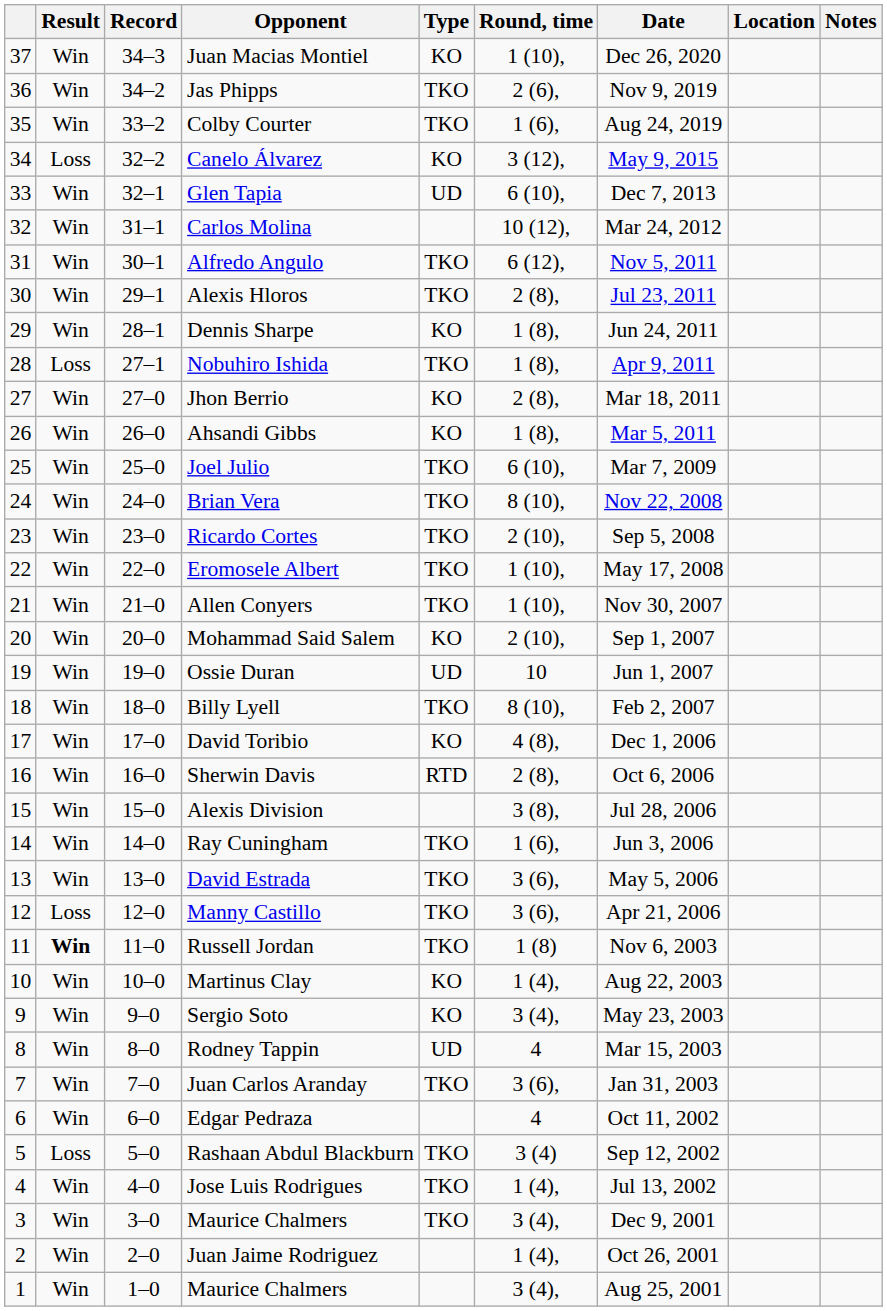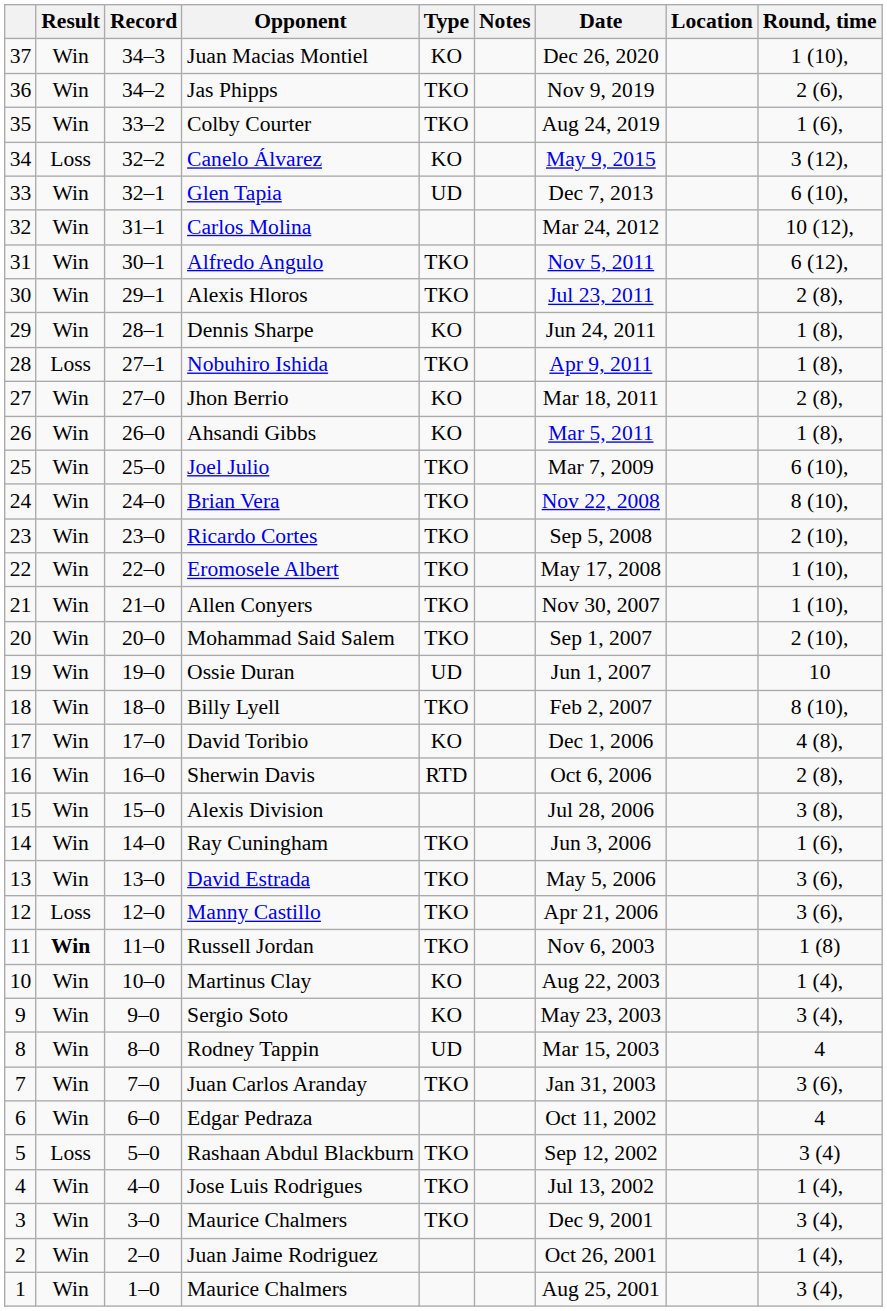 <table class="wikitable" style="text-align:center">
 <tr>
 <th></th>
 <th>Result</th>
 <th>Record</th>
 <th>Opponent</th>
 <th>Type</th>
-<th>Round, time</th>
+<th>Notes</th>
 <th>Date</th>
 <th>Location</th>
-<th>Notes</th>
+<th>Round, time</th>
 </tr>
 <tr>
 <td>37</td>
 <td>Win</td>
 <td>34–3</td>
 <td style="text-align:left;">Juan Macias Montiel</td>
 <td>KO</td>
-<td>1 (10), </td>
+<td></td>
 <td>Dec 26, 2020</td>
 <td style="text-align:left;"></td>
-<td></td>
+<td>1 (10), </td>
 </tr>
 <tr>
 <td>36</td>
 <td>Win</td>
 <td>34–2</td>
 <td style="text-align:left;">Jas Phipps</td>
 <td>TKO</td>
-<td>2 (6), </td>
+<td></td>
 <td>Nov 9, 2019</td>
 <td style="text-align:left;"></td>
-<td></td>
+<td>2 (6), </td>
 </tr>
 <tr>
 <td>35</td>
 <td>Win</td>
 <td>33–2</td>
 <td style="text-align:left;">Colby Courter</td>
 <td>TKO</td>
-<td>1 (6), </td>
+<td></td>
 <td>Aug 24, 2019</td>
 <td style="text-align:left;"></td>
-<td></td>
+<td>1 (6), </td>
 </tr>
 <tr>
 <td>34</td>
 <td>Loss</td>
 <td>32–2</td>
 <td style="text-align:left;"><a href='#'>Canelo Álvarez</a></td>
 <td>KO</td>
-<td>3 (12), </td>
+<td></td>
 <td><a href='#'>May 9, 2015</a></td>
 <td style="text-align:left;"></td>
-<td></td>
+<td>3 (12), </td>
 </tr>
 <tr>
 <td>33</td>
 <td>Win</td>
 <td>32–1</td>
 <td style="text-align:left;"><a href='#'>Glen Tapia</a></td>
 <td>UD</td>
-<td>6 (10), </td>
+<td></td>
 <td>Dec 7, 2013</td>
 <td style="text-align:left;"></td>
-<td></td>
+<td>6 (10), </td>
 </tr>
 <tr>
 <td>32</td>
 <td>Win</td>
 <td>31–1</td>
 <td style="text-align:left;"><a href='#'>Carlos Molina</a></td>
 <td></td>
-<td>10 (12), </td>
+<td style="text-align:left;"></td>
 <td>Mar 24, 2012</td>
 <td style="text-align:left;"></td>
-<td style="text-align:left;"></td>
+<td>10 (12), </td>
 </tr>
 <tr>
 <td>31</td>
 <td>Win</td>
 <td>30–1</td>
 <td style="text-align:left;"><a href='#'>Alfredo Angulo</a></td>
 <td>TKO</td>
-<td>6 (12), </td>
+<td style="text-align:left;"></td>
 <td><a href='#'>Nov 5, 2011</a></td>
 <td style="text-align:left;"></td>
-<td style="text-align:left;"></td>
+<td>6 (12), </td>
 </tr>
 <tr>
 <td>30</td>
 <td>Win</td>
 <td>29–1</td>
 <td style="text-align:left;">Alexis Hloros</td>
 <td>TKO</td>
-<td>2 (8), </td>
+<td></td>
 <td><a href='#'>Jul 23, 2011</a></td>
 <td style="text-align:left;"></td>
-<td></td>
+<td>2 (8), </td>
 </tr>
 <tr>
 <td>29</td>
 <td>Win</td>
 <td>28–1</td>
 <td style="text-align:left;">Dennis Sharpe</td>
 <td>KO</td>
-<td>1 (8), </td>
+<td></td>
 <td>Jun 24, 2011</td>
 <td style="text-align:left;"></td>
-<td></td>
+<td>1 (8), </td>
 </tr>
 <tr>
 <td>28</td>
 <td>Loss</td>
 <td>27–1</td>
 <td style="text-align:left;"><a href='#'>Nobuhiro Ishida</a></td>
 <td>TKO</td>
-<td>1 (8), </td>
+<td></td>
 <td><a href='#'>Apr 9, 2011</a></td>
 <td style="text-align:left;"></td>
-<td></td>
+<td>1 (8), </td>
 </tr>
 <tr>
 <td>27</td>
 <td>Win</td>
 <td>27–0</td>
 <td style="text-align:left;">Jhon Berrio</td>
 <td>KO</td>
-<td>2 (8), </td>
+<td></td>
 <td>Mar 18, 2011</td>
 <td style="text-align:left;"></td>
-<td></td>
+<td>2 (8), </td>
 </tr>
 <tr>
 <td>26</td>
 <td>Win</td>
 <td>26–0</td>
 <td style="text-align:left;">Ahsandi Gibbs</td>
 <td>KO</td>
-<td>1 (8), </td>
+<td></td>
 <td><a href='#'>Mar 5, 2011</a></td>
 <td style="text-align:left;"></td>
-<td></td>
+<td>1 (8), </td>
 </tr>
 <tr>
 <td>25</td>
 <td>Win</td>
 <td>25–0</td>
 <td style="text-align:left;"><a href='#'>Joel Julio</a></td>
 <td>TKO</td>
-<td>6 (10), </td>
+<td></td>
 <td>Mar 7, 2009</td>
 <td style="text-align:left;"></td>
-<td></td>
+<td>6 (10), </td>
 </tr>
 <tr>
 <td>24</td>
 <td>Win</td>
 <td>24–0</td>
 <td style="text-align:left;"><a href='#'>Brian Vera</a></td>
 <td>TKO</td>
-<td>8 (10), </td>
+<td></td>
 <td><a href='#'>Nov 22, 2008</a></td>
 <td style="text-align:left;"></td>
-<td></td>
+<td>8 (10), </td>
 </tr>
 <tr>
 <td>23</td>
 <td>Win</td>
 <td>23–0</td>
 <td style="text-align:left;"><a href='#'>Ricardo Cortes</a></td>
 <td>TKO</td>
-<td>2 (10), </td>
+<td></td>
 <td>Sep 5, 2008</td>
 <td style="text-align:left;"></td>
-<td></td>
+<td>2 (10), </td>
 </tr>
 <tr>
 <td>22</td>
 <td>Win</td>
 <td>22–0</td>
 <td style="text-align:left;"><a href='#'>Eromosele Albert</a></td>
 <td>TKO</td>
-<td>1 (10), </td>
+<td style="text-align:left;"></td>
 <td>May 17, 2008</td>
 <td style="text-align:left;"></td>
-<td style="text-align:left;"></td>
+<td>1 (10), </td>
 </tr>
 <tr>
 <td>21</td>
 <td>Win</td>
 <td>21–0</td>
 <td style="text-align:left;">Allen Conyers</td>
 <td>TKO</td>
-<td>1 (10), </td>
+<td></td>
 <td>Nov 30, 2007</td>
 <td style="text-align:left;"></td>
-<td></td>
+<td>1 (10), </td>
 </tr>
 <tr>
 <td>20</td>
 <td>Win</td>
 <td>20–0</td>
 <td style="text-align:left;">Mohammad Said Salem</td>
-<td>KO</td>
-<td>2 (10), </td>
+<td>TKO</td>
+<td></td>
 <td>Sep 1, 2007</td>
 <td style="text-align:left;"></td>
-<td></td>
+<td>2 (10), </td>
 </tr>
 <tr>
 <td>19</td>
 <td>Win</td>
 <td>19–0</td>
 <td style="text-align:left;">Ossie Duran</td>
 <td>UD</td>
-<td>10</td>
+<td></td>
 <td>Jun 1, 2007</td>
 <td style="text-align:left;"></td>
-<td></td>
+<td>10</td>
 </tr>
 <tr>
 <td>18</td>
 <td>Win</td>
 <td>18–0</td>
 <td style="text-align:left;">Billy Lyell</td>
 <td>TKO</td>
-<td>8 (10), </td>
+<td></td>
 <td>Feb 2, 2007</td>
 <td style="text-align:left;"></td>
-<td></td>
+<td>8 (10), </td>
 </tr>
 <tr>
 <td>17</td>
 <td>Win</td>
 <td>17–0</td>
 <td style="text-align:left;">David Toribio</td>
 <td>KO</td>
-<td>4 (8), </td>
+<td></td>
 <td>Dec 1, 2006</td>
 <td style="text-align:left;"></td>
-<td></td>
+<td>4 (8), </td>
 </tr>
 <tr>
 <td>16</td>
 <td>Win</td>
 <td>16–0</td>
 <td style="text-align:left;">Sherwin Davis</td>
 <td>RTD</td>
-<td>2 (8), </td>
+<td></td>
 <td>Oct 6, 2006</td>
 <td style="text-align:left;"></td>
-<td></td>
+<td>2 (8), </td>
 </tr>
 <tr>
 <td>15</td>
 <td>Win</td>
 <td>15–0</td>
 <td style="text-align:left;">Alexis Division</td>
 <td></td>
-<td>3 (8), </td>
+<td></td>
 <td>Jul 28, 2006</td>
 <td style="text-align:left;"></td>
-<td></td>
+<td>3 (8), </td>
 </tr>
 <tr>
 <td>14</td>
 <td>Win</td>
 <td>14–0</td>
 <td style="text-align:left;">Ray Cuningham</td>
 <td>TKO</td>
-<td>1 (6), </td>
+<td></td>
 <td>Jun 3, 2006</td>
 <td style="text-align:left;"></td>
-<td></td>
+<td>1 (6), </td>
 </tr>
 <tr>
 <td>13</td>
 <td>Win</td>
 <td>13–0</td>
 <td style="text-align:left;"><a href='#'>David Estrada</a></td>
 <td>TKO</td>
-<td>3 (6), </td>
+<td></td>
 <td>May 5, 2006</td>
 <td style="text-align:left;"></td>
-<td></td>
+<td>3 (6), </td>
 </tr>
 <tr>
 <td>12</td>
 <td>Loss</td>
 <td>12–0</td>
 <td style="text-align:left;"><a href='#'>Manny Castillo</a></td>
 <td>TKO</td>
-<td>3 (6), </td>
+<td></td>
 <td>Apr 21, 2006</td>
 <td style="text-align:left;"></td>
-<td></td>
+<td>3 (6), </td>
 </tr>
 <tr>
 <td>11</td>
 <td><strong>Win</strong></td>
 <td>11–0</td>
 <td style="text-align:left;">Russell Jordan</td>
 <td>TKO</td>
-<td>1 (8)</td>
+<td></td>
 <td>Nov 6, 2003</td>
 <td style="text-align:left;"></td>
-<td></td>
+<td>1 (8)</td>
 </tr>
 <tr>
 <td>10</td>
 <td>Win</td>
 <td>10–0</td>
 <td style="text-align:left;">Martinus Clay</td>
 <td>KO</td>
-<td>1 (4), </td>
+<td></td>
 <td>Aug 22, 2003</td>
 <td style="text-align:left;"></td>
-<td></td>
+<td>1 (4), </td>
 </tr>
 <tr>
 <td>9</td>
 <td>Win</td>
 <td>9–0</td>
 <td style="text-align:left;">Sergio Soto</td>
 <td>KO</td>
-<td>3 (4), </td>
+<td></td>
 <td>May 23, 2003</td>
 <td style="text-align:left;"></td>
-<td></td>
+<td>3 (4), </td>
 </tr>
 <tr>
 <td>8</td>
 <td>Win</td>
 <td>8–0</td>
 <td style="text-align:left;">Rodney Tappin</td>
 <td>UD</td>
-<td>4</td>
+<td></td>
 <td>Mar 15, 2003</td>
 <td style="text-align:left;"></td>
-<td></td>
+<td>4</td>
 </tr>
 <tr>
 <td>7</td>
 <td>Win</td>
 <td>7–0</td>
 <td style="text-align:left;">Juan Carlos Aranday</td>
 <td>TKO</td>
-<td>3 (6), </td>
+<td></td>
 <td>Jan 31, 2003</td>
 <td style="text-align:left;"></td>
-<td></td>
+<td>3 (6), </td>
 </tr>
 <tr>
 <td>6</td>
 <td>Win</td>
 <td>6–0</td>
 <td style="text-align:left;">Edgar Pedraza</td>
 <td></td>
-<td>4</td>
+<td></td>
 <td>Oct 11, 2002</td>
 <td style="text-align:left;"></td>
-<td></td>
+<td>4</td>
 </tr>
 <tr>
 <td>5</td>
 <td>Loss</td>
 <td>5–0</td>
 <td style="text-align:left;">Rashaan Abdul Blackburn</td>
 <td>TKO</td>
-<td>3 (4)</td>
+<td></td>
 <td>Sep 12, 2002</td>
 <td style="text-align:left;"></td>
-<td></td>
+<td>3 (4)</td>
 </tr>
 <tr>
 <td>4</td>
 <td>Win</td>
 <td>4–0</td>
 <td style="text-align:left;">Jose Luis Rodrigues</td>
 <td>TKO</td>
-<td>1 (4), </td>
+<td></td>
 <td>Jul 13, 2002</td>
 <td style="text-align:left;"></td>
-<td></td>
+<td>1 (4), </td>
 </tr>
 <tr>
 <td>3</td>
 <td>Win</td>
 <td>3–0</td>
 <td style="text-align:left;">Maurice Chalmers</td>
 <td>TKO</td>
-<td>3 (4), </td>
+<td></td>
 <td>Dec 9, 2001</td>
 <td style="text-align:left;"></td>
-<td></td>
+<td>3 (4), </td>
 </tr>
 <tr>
 <td>2</td>
 <td>Win</td>
 <td>2–0</td>
 <td style="text-align:left;">Juan Jaime Rodriguez</td>
 <td></td>
-<td>1 (4), </td>
+<td></td>
 <td>Oct 26, 2001</td>
 <td style="text-align:left;"></td>
-<td></td>
+<td>1 (4), </td>
 </tr>
 <tr>
 <td>1</td>
 <td>Win</td>
 <td>1–0</td>
 <td style="text-align:left;">Maurice Chalmers</td>
 <td></td>
-<td>3 (4), </td>
+<td></td>
 <td>Aug 25, 2001</td>
 <td style="text-align:left;"></td>
-<td></td>
+<td>3 (4), </td>
 </tr>
 </table>
